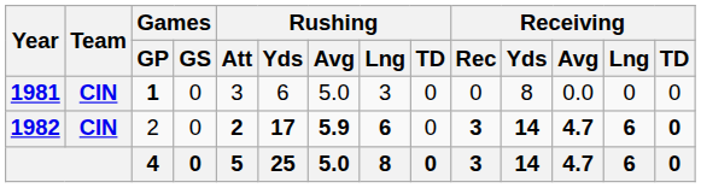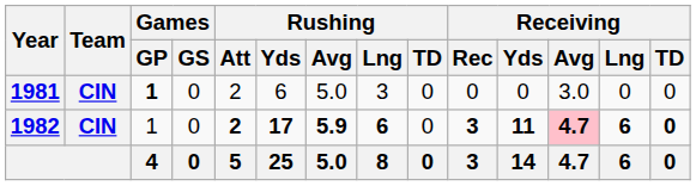 <table class="wikitable" style="text-align:center;">
 <tr>
 <th rowspan="2">Year</th>
 <th rowspan="2">Team</th>
 <th colspan="2">Games</th>
 <th colspan="5">Rushing</th>
 <th colspan="5">Receiving</th>
 </tr>
 <tr>
 <th>GP</th>
 <th>GS</th>
 <th>Att</th>
 <th>Yds</th>
 <th>Avg</th>
 <th>Lng</th>
 <th>TD</th>
 <th>Rec</th>
 <th>Yds</th>
 <th>Avg</th>
 <th>Lng</th>
 <th>TD</th>
 </tr>
 <tr>
 <th><a href='#'>1981</a></th>
 <th><a href='#'>CIN</a></th>
 <td><strong>1</strong></td>
 <td>0</td>
-<td>3</td>
+<td>2</td>
 <td>6</td>
 <td>5.0</td>
 <td>3</td>
 <td>0</td>
 <td>0</td>
-<td>8</td>
-<td>0.0</td>
+<td>0</td>
+<td>3.0</td>
 <td>0</td>
 <td>0</td>
 </tr>
 <tr>
 <th><a href='#'>1982</a></th>
 <th><a href='#'>CIN</a></th>
-<td>2</td>
+<td>1</td>
 <td>0</td>
 <td><strong>2</strong></td>
 <td><strong>17</strong></td>
 <td><strong>5.9</strong></td>
 <td><strong>6</strong></td>
 <td>0</td>
 <td><strong>3</strong></td>
-<td><strong>14</strong></td>
-<td><strong>4.7</strong></td>
+<td><strong>11</strong></td>
+<td style="background: pink;"><strong>4.7</strong></td>
 <td><strong>6</strong></td>
 <td><strong>0</strong></td>
 </tr>
 <tr>
 <th colspan="2"></th>
 <th>4</th>
 <th>0</th>
 <th>5</th>
 <th>25</th>
 <th>5.0</th>
 <th>8</th>
 <th>0</th>
 <th>3</th>
 <th>14</th>
 <th>4.7</th>
 <th>6</th>
 <th>0</th>
 </tr>
 </table>
